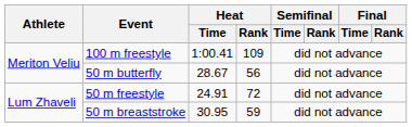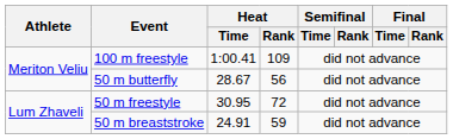 <table class=wikitable style="font-size:90%">
 <tr>
 <th rowspan="2">Athlete</th>
 <th rowspan="2">Event</th>
 <th colspan="2">Heat</th>
 <th colspan="2">Semifinal</th>
 <th colspan="2">Final</th>
 </tr>
 <tr style="font-size:95%">
 <th>Time</th>
 <th>Rank</th>
 <th>Time</th>
 <th>Rank</th>
 <th>Time</th>
 <th>Rank</th>
 </tr>
 <tr align=center>
 <td align=left rowspan=2><a href='#'>Meriton Veliu</a></td>
 <td align=left><a href='#'>100 m freestyle</a></td>
 <td>1:00.41</td>
 <td>109</td>
 <td colspan=4>did not advance</td>
 </tr>
 <tr align=center>
 <td align=left><a href='#'>50 m butterfly</a></td>
 <td>28.67</td>
 <td>56</td>
 <td colspan=4>did not advance</td>
 </tr>
 <tr align=center>
 <td align=left rowspan=2><a href='#'>Lum Zhaveli</a></td>
 <td align=left><a href='#'>50 m freestyle</a></td>
-<td>24.91</td>
+<td>30.95</td>
 <td>72</td>
 <td colspan=4>did not advance</td>
 </tr>
 <tr align=center>
 <td align=left><a href='#'>50 m breaststroke</a></td>
-<td>30.95</td>
+<td>24.91</td>
 <td>59</td>
 <td colspan=4>did not advance</td>
 </tr>
 </table>
